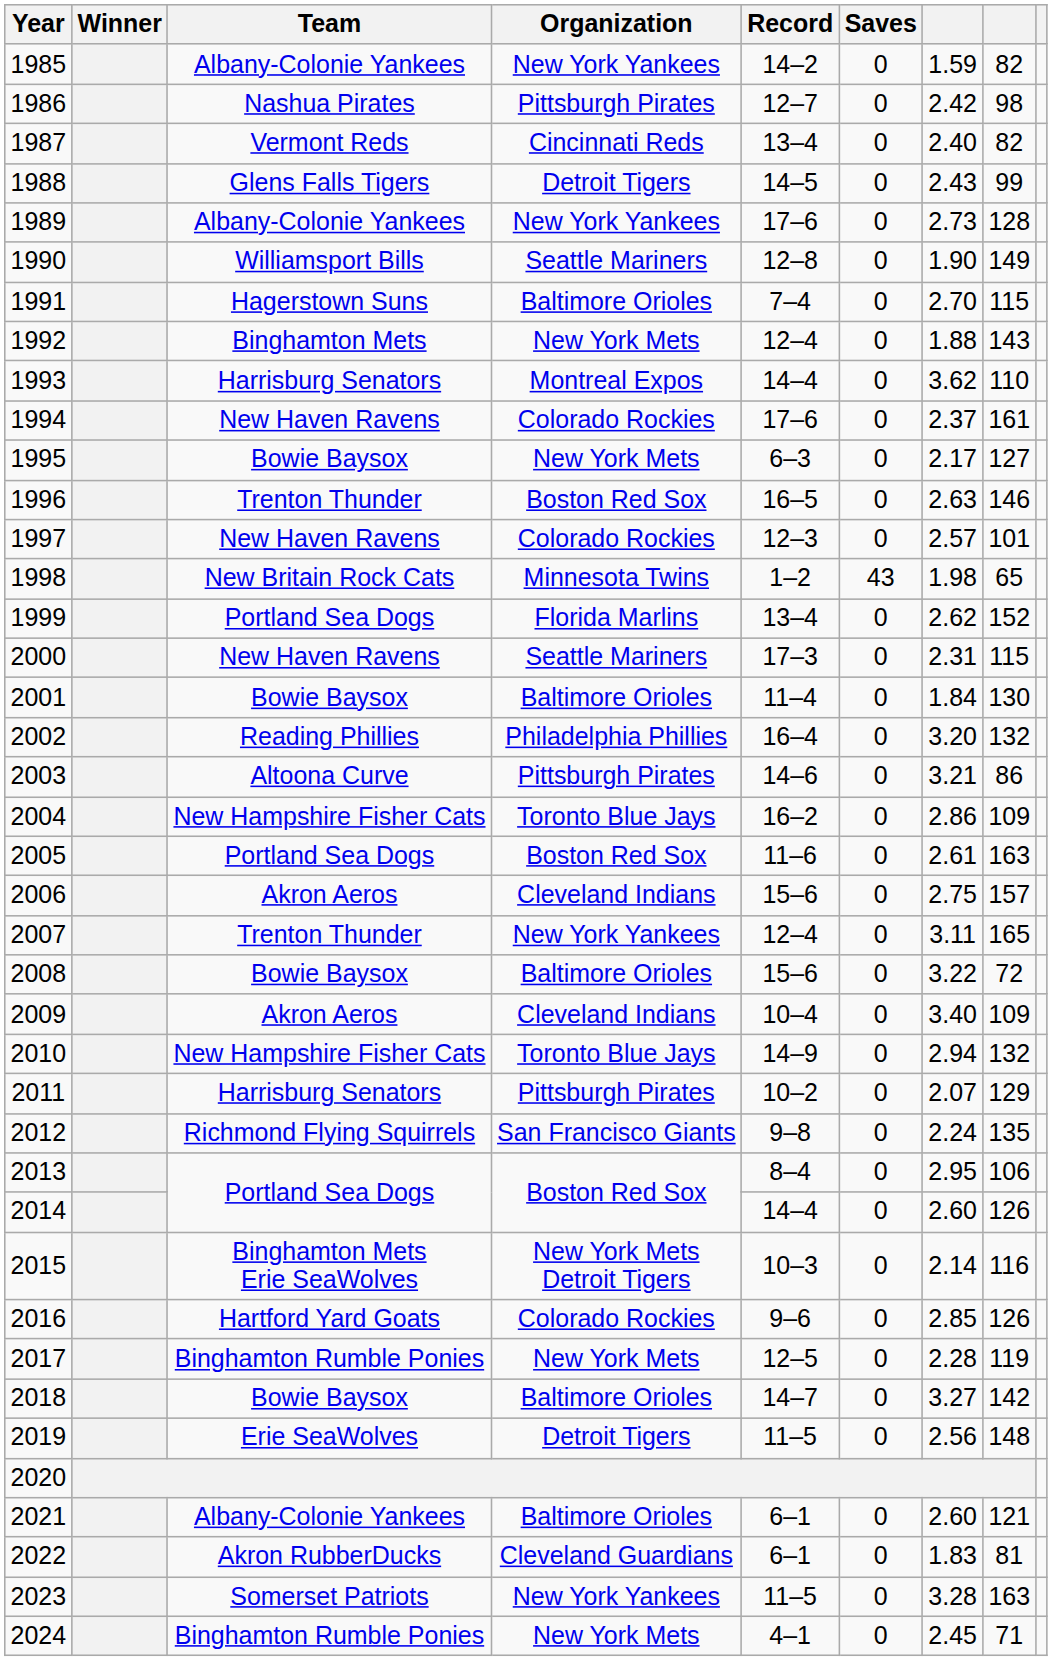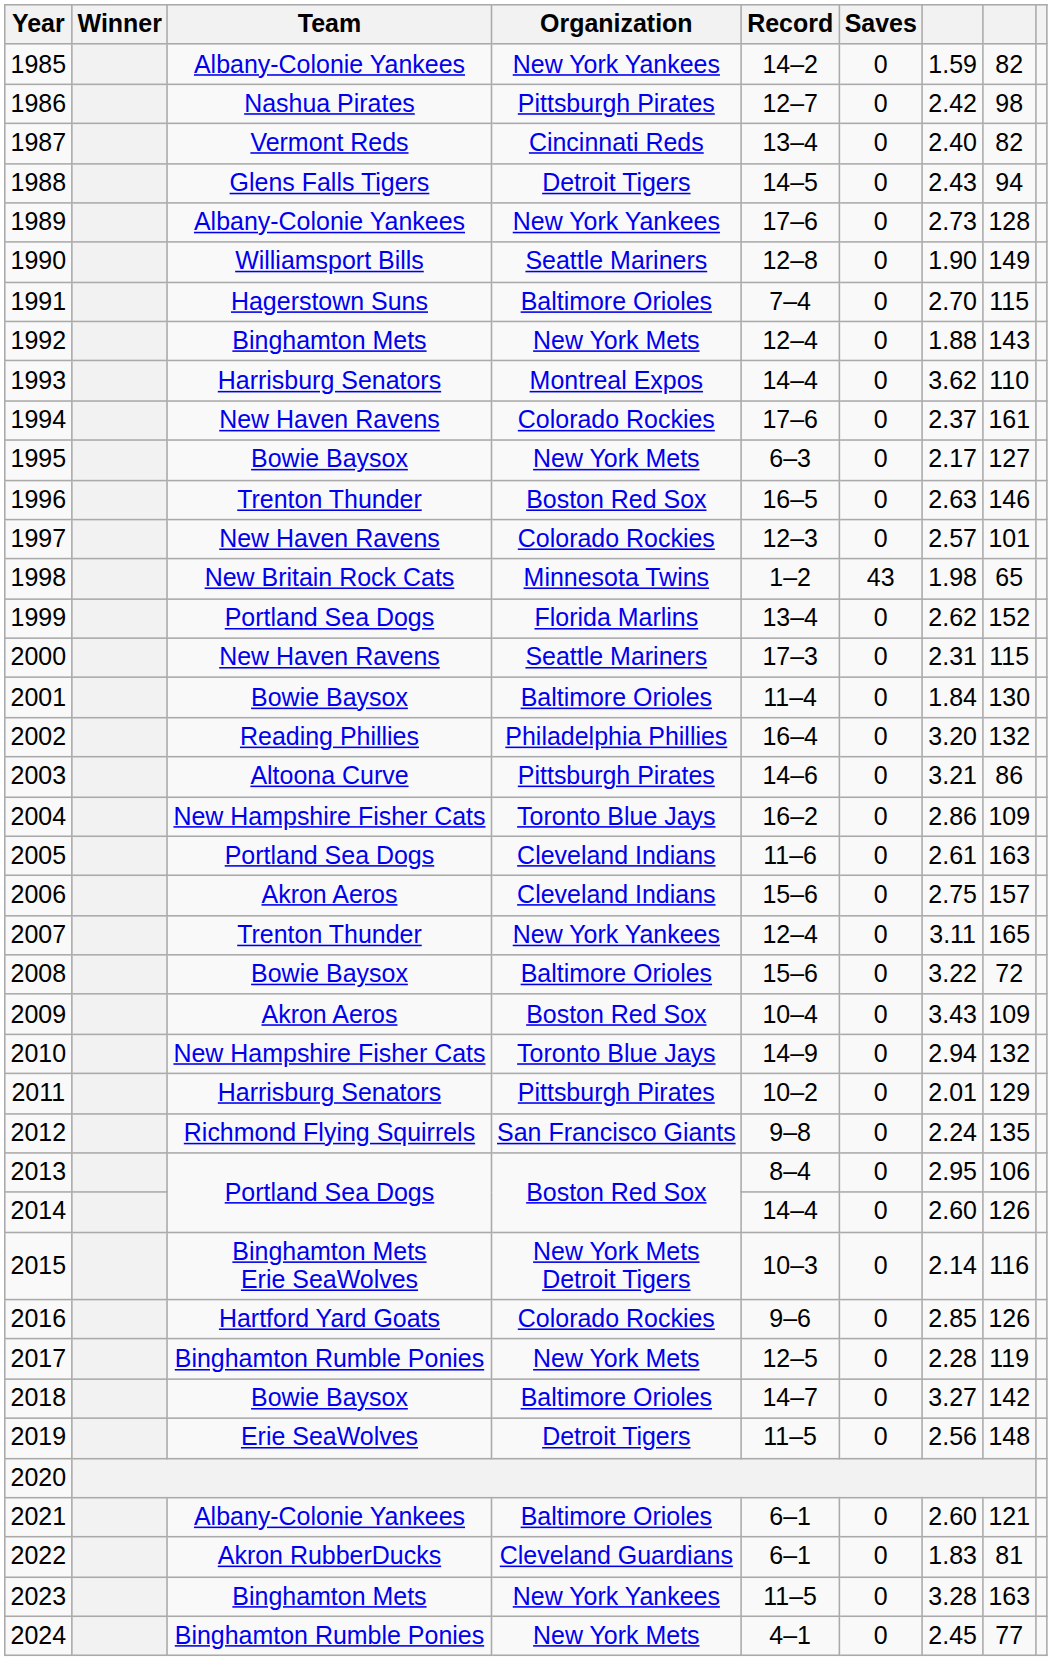 <table class="wikitable sortable plainrowheaders" style="text-align:center">
 <tr>
 <th scope="col">Year</th>
 <th scope="col">Winner</th>
 <th scope="col">Team</th>
 <th scope="col">Organization</th>
 <th scope="col">Record</th>
 <th scope="col">Saves</th>
 <th scope="col"></th>
 <th scope="col"></th>
 <th scope="col" class="unsortable"></th>
 </tr>
 <tr>
 <td>1985</td>
 <th scope="row" style="text-align:center"></th>
 <td><a href='#'>Albany-Colonie Yankees</a></td>
 <td><a href='#'>New York Yankees</a></td>
 <td>14–2</td>
 <td>0</td>
 <td>1.59</td>
 <td>82</td>
 <td></td>
 </tr>
 <tr>
 <td>1986</td>
 <th scope="row" style="text-align:center"></th>
 <td><a href='#'>Nashua Pirates</a></td>
 <td><a href='#'>Pittsburgh Pirates</a></td>
 <td>12–7</td>
 <td>0</td>
 <td>2.42</td>
 <td>98</td>
 <td></td>
 </tr>
 <tr>
 <td>1987</td>
 <th scope="row" style="text-align:center"></th>
 <td><a href='#'>Vermont Reds</a></td>
 <td><a href='#'>Cincinnati Reds</a></td>
 <td>13–4</td>
 <td>0</td>
 <td>2.40</td>
 <td>82</td>
 <td></td>
 </tr>
 <tr>
 <td>1988</td>
 <th scope="row" style="text-align:center"></th>
 <td><a href='#'>Glens Falls Tigers</a></td>
 <td><a href='#'>Detroit Tigers</a></td>
 <td>14–5</td>
 <td>0</td>
 <td>2.43</td>
-<td>99</td>
+<td>94</td>
 <td></td>
 </tr>
 <tr>
 <td>1989</td>
 <th scope="row" style="text-align:center"></th>
 <td><a href='#'>Albany-Colonie Yankees</a></td>
 <td><a href='#'>New York Yankees</a></td>
 <td>17–6</td>
 <td>0</td>
 <td>2.73</td>
 <td>128</td>
 <td></td>
 </tr>
 <tr>
 <td>1990</td>
 <th scope="row" style="text-align:center"></th>
 <td><a href='#'>Williamsport Bills</a></td>
 <td><a href='#'>Seattle Mariners</a></td>
 <td>12–8</td>
 <td>0</td>
 <td>1.90</td>
 <td>149</td>
 <td></td>
 </tr>
 <tr>
 <td>1991</td>
 <th scope="row" style="text-align:center"></th>
 <td><a href='#'>Hagerstown Suns</a></td>
 <td><a href='#'>Baltimore Orioles</a></td>
 <td>7–4</td>
 <td>0</td>
 <td>2.70</td>
 <td>115</td>
 <td></td>
 </tr>
 <tr>
 <td>1992</td>
 <th scope="row" style="text-align:center"></th>
 <td><a href='#'>Binghamton Mets</a></td>
 <td><a href='#'>New York Mets</a></td>
 <td>12–4</td>
 <td>0</td>
 <td>1.88</td>
 <td>143</td>
 <td></td>
 </tr>
 <tr>
 <td>1993</td>
 <th scope="row" style="text-align:center"></th>
 <td><a href='#'>Harrisburg Senators</a></td>
 <td><a href='#'>Montreal Expos</a></td>
 <td>14–4</td>
 <td>0</td>
 <td>3.62</td>
 <td>110</td>
 <td></td>
 </tr>
 <tr>
 <td>1994</td>
 <th scope="row" style="text-align:center"></th>
 <td><a href='#'>New Haven Ravens</a></td>
 <td><a href='#'>Colorado Rockies</a></td>
 <td>17–6</td>
 <td>0</td>
 <td>2.37</td>
 <td>161</td>
 <td></td>
 </tr>
 <tr>
 <td>1995</td>
 <th scope="row" style="text-align:center"></th>
 <td><a href='#'>Bowie Baysox</a></td>
 <td><a href='#'>New York Mets</a></td>
 <td>6–3</td>
 <td>0</td>
 <td>2.17</td>
 <td>127</td>
 <td></td>
 </tr>
 <tr>
 <td>1996</td>
 <th scope="row" style="text-align:center"></th>
 <td><a href='#'>Trenton Thunder</a></td>
 <td><a href='#'>Boston Red Sox</a></td>
 <td>16–5</td>
 <td>0</td>
 <td>2.63</td>
 <td>146</td>
 <td></td>
 </tr>
 <tr>
 <td>1997</td>
 <th scope="row" style="text-align:center"></th>
 <td><a href='#'>New Haven Ravens</a></td>
 <td><a href='#'>Colorado Rockies</a></td>
 <td>12–3</td>
 <td>0</td>
 <td>2.57</td>
 <td>101</td>
 <td></td>
 </tr>
 <tr>
 <td>1998</td>
 <th scope="row" style="text-align:center"></th>
 <td><a href='#'>New Britain Rock Cats</a></td>
 <td><a href='#'>Minnesota Twins</a></td>
 <td>1–2</td>
 <td>43</td>
 <td>1.98</td>
 <td>65</td>
 <td></td>
 </tr>
 <tr>
 <td>1999</td>
 <th scope="row" style="text-align:center"></th>
 <td><a href='#'>Portland Sea Dogs</a></td>
 <td><a href='#'>Florida Marlins</a></td>
 <td>13–4</td>
 <td>0</td>
 <td>2.62</td>
 <td>152</td>
 <td></td>
 </tr>
 <tr>
 <td>2000</td>
 <th scope="row" style="text-align:center"></th>
 <td><a href='#'>New Haven Ravens</a></td>
 <td><a href='#'>Seattle Mariners</a></td>
 <td>17–3</td>
 <td>0</td>
 <td>2.31</td>
 <td>115</td>
 <td></td>
 </tr>
 <tr>
 <td>2001</td>
 <th scope="row" style="text-align:center"></th>
 <td><a href='#'>Bowie Baysox</a></td>
 <td><a href='#'>Baltimore Orioles</a></td>
 <td>11–4</td>
 <td>0</td>
 <td>1.84</td>
 <td>130</td>
 <td></td>
 </tr>
 <tr>
 <td>2002</td>
 <th scope="row" style="text-align:center"></th>
 <td><a href='#'>Reading Phillies</a></td>
 <td><a href='#'>Philadelphia Phillies</a></td>
 <td>16–4</td>
 <td>0</td>
 <td>3.20</td>
 <td>132</td>
 <td></td>
 </tr>
 <tr>
 <td>2003</td>
 <th scope="row" style="text-align:center"></th>
 <td><a href='#'>Altoona Curve</a></td>
 <td><a href='#'>Pittsburgh Pirates</a></td>
 <td>14–6</td>
 <td>0</td>
 <td>3.21</td>
 <td>86</td>
 <td></td>
 </tr>
 <tr>
 <td>2004</td>
 <th scope="row" style="text-align:center"></th>
 <td><a href='#'>New Hampshire Fisher Cats</a></td>
 <td><a href='#'>Toronto Blue Jays</a></td>
 <td>16–2</td>
 <td>0</td>
 <td>2.86</td>
 <td>109</td>
 <td></td>
 </tr>
 <tr>
 <td>2005</td>
 <th scope="row" style="text-align:center"></th>
 <td><a href='#'>Portland Sea Dogs</a></td>
-<td><a href='#'>Boston Red Sox</a></td>
+<td><a href='#'>Cleveland Indians</a></td>
 <td>11–6</td>
 <td>0</td>
 <td>2.61</td>
 <td>163</td>
 <td></td>
 </tr>
 <tr>
 <td>2006</td>
 <th scope="row" style="text-align:center"></th>
 <td><a href='#'>Akron Aeros</a></td>
 <td><a href='#'>Cleveland Indians</a></td>
 <td>15–6</td>
 <td>0</td>
 <td>2.75</td>
 <td>157</td>
 <td></td>
 </tr>
 <tr>
 <td>2007</td>
 <th scope="row" style="text-align:center"></th>
 <td><a href='#'>Trenton Thunder</a></td>
 <td><a href='#'>New York Yankees</a></td>
 <td>12–4</td>
 <td>0</td>
 <td>3.11</td>
 <td>165</td>
 <td></td>
 </tr>
 <tr>
 <td>2008</td>
 <th scope="row" style="text-align:center"></th>
 <td><a href='#'>Bowie Baysox</a></td>
 <td><a href='#'>Baltimore Orioles</a></td>
 <td>15–6</td>
 <td>0</td>
 <td>3.22</td>
 <td>72</td>
 <td></td>
 </tr>
 <tr>
 <td>2009</td>
 <th scope="row" style="text-align:center"></th>
 <td><a href='#'>Akron Aeros</a></td>
-<td><a href='#'>Cleveland Indians</a></td>
+<td><a href='#'>Boston Red Sox</a></td>
 <td>10–4</td>
 <td>0</td>
-<td>3.40</td>
+<td>3.43</td>
 <td>109</td>
 <td></td>
 </tr>
 <tr>
 <td>2010</td>
 <th scope="row" style="text-align:center"></th>
 <td><a href='#'>New Hampshire Fisher Cats</a></td>
 <td><a href='#'>Toronto Blue Jays</a></td>
 <td>14–9</td>
 <td>0</td>
 <td>2.94</td>
 <td>132</td>
 <td></td>
 </tr>
 <tr>
 <td>2011</td>
 <th scope="row" style="text-align:center"></th>
 <td><a href='#'>Harrisburg Senators</a></td>
 <td><a href='#'>Pittsburgh Pirates</a></td>
 <td>10–2</td>
 <td>0</td>
-<td>2.07</td>
+<td>2.01</td>
 <td>129</td>
 <td></td>
 </tr>
 <tr>
 <td>2012</td>
 <th scope="row" style="text-align:center"></th>
 <td><a href='#'>Richmond Flying Squirrels</a></td>
 <td><a href='#'>San Francisco Giants</a></td>
 <td>9–8</td>
 <td>0</td>
 <td>2.24</td>
 <td>135</td>
 <td></td>
 </tr>
 <tr>
 <td>2013</td>
 <th scope="row" style="text-align:center"></th>
 <td rowspan="2"><a href='#'>Portland Sea Dogs</a></td>
 <td rowspan="2"><a href='#'>Boston Red Sox</a></td>
 <td>8–4</td>
 <td>0</td>
 <td>2.95</td>
 <td>106</td>
 <td></td>
 </tr>
 <tr>
 <td>2014</td>
 <th scope="row" style="text-align:center"></th>
 <td>14–4</td>
 <td>0</td>
 <td>2.60</td>
 <td>126</td>
 <td></td>
 </tr>
 <tr>
 <td>2015</td>
 <th scope="row" style="text-align:center"></th>
 <td><a href='#'>Binghamton Mets</a><br><a href='#'>Erie SeaWolves</a></td>
 <td><a href='#'>New York Mets</a><br><a href='#'>Detroit Tigers</a></td>
 <td>10–3</td>
 <td>0</td>
 <td>2.14</td>
 <td>116</td>
 <td></td>
 </tr>
 <tr>
 <td>2016</td>
 <th scope="row" style="text-align:center"></th>
 <td><a href='#'>Hartford Yard Goats</a></td>
 <td><a href='#'>Colorado Rockies</a></td>
 <td>9–6</td>
 <td>0</td>
 <td>2.85</td>
 <td>126</td>
 <td></td>
 </tr>
 <tr>
 <td>2017</td>
 <th scope="row" style="text-align:center"></th>
 <td><a href='#'>Binghamton Rumble Ponies</a></td>
 <td><a href='#'>New York Mets</a></td>
 <td>12–5</td>
 <td>0</td>
 <td>2.28</td>
 <td>119</td>
 <td></td>
 </tr>
 <tr>
 <td>2018</td>
 <th scope="row" style="text-align:center"></th>
 <td><a href='#'>Bowie Baysox</a></td>
 <td><a href='#'>Baltimore Orioles</a></td>
 <td>14–7</td>
 <td>0</td>
 <td>3.27</td>
 <td>142</td>
 <td></td>
 </tr>
 <tr>
 <td>2019</td>
 <th scope="row" style="text-align:center"></th>
 <td><a href='#'>Erie SeaWolves</a></td>
 <td><a href='#'>Detroit Tigers</a></td>
 <td>11–5</td>
 <td>0</td>
 <td>2.56</td>
 <td>148</td>
 <td></td>
 </tr>
 <tr>
 <td>2020</td>
 <th scope="row" style="text-align:center" colspan="7"></th>
 <td></td>
 </tr>
 <tr>
 <td>2021</td>
 <th scope="row" style="text-align:center"></th>
 <td><a href='#'>Albany-Colonie Yankees</a></td>
 <td><a href='#'>Baltimore Orioles</a></td>
 <td>6–1</td>
 <td>0</td>
 <td>2.60</td>
 <td>121</td>
 <td></td>
 </tr>
 <tr>
 <td>2022</td>
 <th scope="row" style="text-align:center"></th>
 <td><a href='#'>Akron RubberDucks</a></td>
 <td><a href='#'>Cleveland Guardians</a></td>
 <td>6–1</td>
 <td>0</td>
 <td>1.83</td>
 <td>81</td>
 <td></td>
 </tr>
 <tr>
 <td>2023</td>
 <th scope="row" style="text-align:center"></th>
-<td><a href='#'>Somerset Patriots</a></td>
+<td><a href='#'>Binghamton Mets</a></td>
 <td><a href='#'>New York Yankees</a></td>
 <td>11–5</td>
 <td>0</td>
 <td>3.28</td>
 <td>163</td>
 <td></td>
 </tr>
 <tr>
 <td>2024</td>
 <th scope="row" style="text-align:center"></th>
 <td><a href='#'>Binghamton Rumble Ponies</a></td>
 <td><a href='#'>New York Mets</a></td>
 <td>4–1</td>
 <td>0</td>
 <td>2.45</td>
-<td>71</td>
+<td>77</td>
 <td></td>
 </tr>
 </table>
